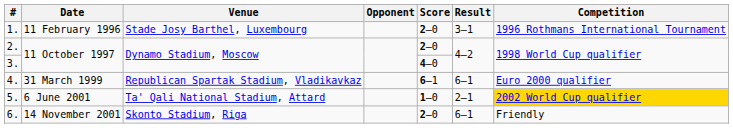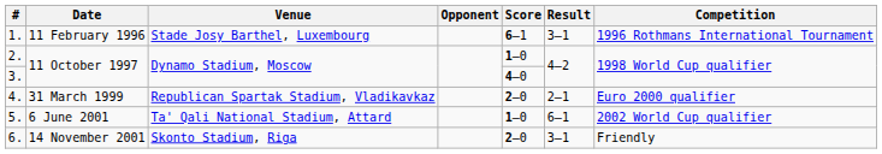 <table class="wikitable" style="font-size:90%">
 <tr>
 <th>#</th>
 <th>Date</th>
 <th>Venue</th>
 <th>Opponent</th>
 <th>Score</th>
 <th>Result</th>
 <th>Competition</th>
 </tr>
 <tr>
 <td>1.</td>
 <td>11 February 1996</td>
 <td><a href='#'>Stade Josy Barthel</a>, <a href='#'>Luxembourg</a></td>
 <td></td>
-<td><strong>2</strong>–0</td>
+<td><strong>6</strong>–1</td>
 <td>3–1</td>
 <td><a href='#'>1996 Rothmans International Tournament</a></td>
 </tr>
 <tr>
 <td>2.</td>
 <td rowspan=2>11 October 1997</td>
 <td rowspan=2><a href='#'>Dynamo Stadium</a>, <a href='#'>Moscow</a></td>
 <td rowspan=2></td>
-<td><strong>2</strong>–0</td>
+<td><strong>1</strong>–0</td>
 <td rowspan=2>4–2</td>
 <td rowspan=2><a href='#'>1998 World Cup qualifier</a></td>
 </tr>
 <tr>
 <td>3.</td>
 <td><strong>4</strong>–0</td>
 </tr>
 <tr>
 <td>4.</td>
 <td>31 March 1999</td>
 <td><a href='#'>Republican Spartak Stadium</a>, <a href='#'>Vladikavkaz</a></td>
 <td></td>
-<td><strong>6</strong>–1</td>
-<td>6–1</td>
+<td><strong>2</strong>–0</td>
+<td>2–1</td>
 <td><a href='#'>Euro 2000 qualifier</a></td>
 </tr>
 <tr>
 <td>5.</td>
 <td>6 June 2001</td>
 <td><a href='#'>Ta' Qali National Stadium</a>, <a href='#'>Attard</a></td>
 <td></td>
 <td><strong>1</strong>–0</td>
-<td>2–1</td>
-<td style="background: gold;"><a href='#'>2002 World Cup qualifier</a></td>
+<td>6–1</td>
+<td><a href='#'>2002 World Cup qualifier</a></td>
 </tr>
 <tr>
 <td>6.</td>
 <td>14 November 2001</td>
 <td><a href='#'>Skonto Stadium</a>, <a href='#'>Riga</a></td>
 <td></td>
 <td><strong>2</strong>–0</td>
-<td>6–1</td>
+<td>3–1</td>
 <td>Friendly</td>
 </tr>
 </table>
